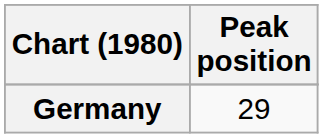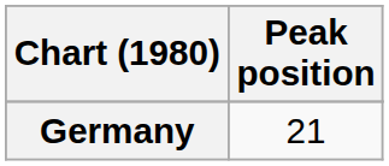 <table class="wikitable sortable plainrowheaders" style="text-align:center">
 <tr>
 <th scope="col">Chart (1980)</th>
 <th scope="col">Peak<br>position</th>
 </tr>
 <tr>
 </tr>
 <tr>
 <th scope="row">Germany</th>
-<td align="center">29</td>
+<td align="center">21</td>
 </tr>
 </table>
